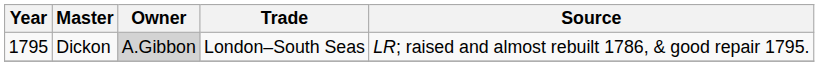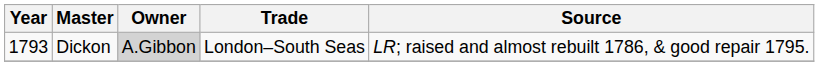 <table class=" wikitable">
 <tr>
 <th>Year</th>
 <th>Master</th>
 <th>Owner</th>
 <th>Trade</th>
 <th>Source</th>
 </tr>
 <tr>
-<td>1795</td>
+<td>1793</td>
 <td>Dickon</td>
 <td style="background: lightgrey;">A.Gibbon</td>
 <td>London–South Seas</td>
 <td><em>LR</em>; raised and almost rebuilt 1786, & good repair 1795.</td>
 </tr>
 <tr>
 </tr>
 </table>
